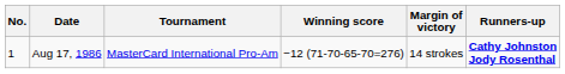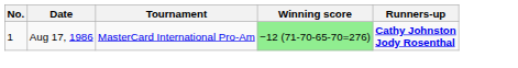 <table class="wikitable" style="font-size:95%;">
 <tr>
 <th>No.</th>
 <th>Date</th>
 <th>Tournament</th>
 <th>Winning score</th>
-<th>Margin of<br>victory</th>
 <th>Runners-up</th>
 </tr>
 <tr>
 <td>1</td>
 <td>Aug 17, <a href='#'>1986</a></td>
 <td><a href='#'>MasterCard International Pro-Am</a></td>
-<td>−12 (71-70-65-70=276)</td>
-<td>14 strokes</td>
+<td style="background: lightgreen;">−12 (71-70-65-70=276)</td>
 <td><strong> <a href='#'>Cathy Johnston</a><br> <a href='#'>Jody Rosenthal</a></strong></td>
 </tr>
 </table>
